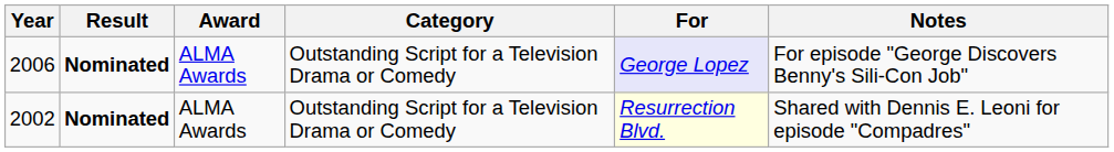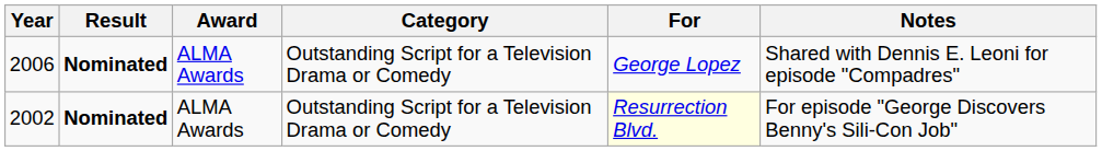 <table class="wikitable sortable">
 <tr align="center">
 <th>Year</th>
 <th>Result</th>
 <th>Award</th>
 <th>Category</th>
 <th>For</th>
 <th>Notes</th>
 </tr>
 <tr>
 <td>2006</td>
 <td><strong>Nominated</strong></td>
 <td><a href='#'>ALMA Awards</a></td>
 <td>Outstanding Script for a Television Drama or Comedy</td>
-<td style="background: lavender;"><em><a href='#'>George Lopez</a></em></td>
-<td>For episode "George Discovers Benny's Sili-Con Job"</td>
+<td><em><a href='#'>George Lopez</a></em></td>
+<td>Shared with Dennis E. Leoni for episode "Compadres"</td>
 </tr>
 <tr>
 <td>2002</td>
 <td><strong>Nominated</strong></td>
 <td>ALMA Awards</td>
 <td>Outstanding Script for a Television Drama or Comedy</td>
 <td style="background: lightyellow;"><em><a href='#'>Resurrection Blvd.</a></em></td>
-<td>Shared with Dennis E. Leoni for episode "Compadres"</td>
+<td>For episode "George Discovers Benny's Sili-Con Job"</td>
 </tr>
 </table>
